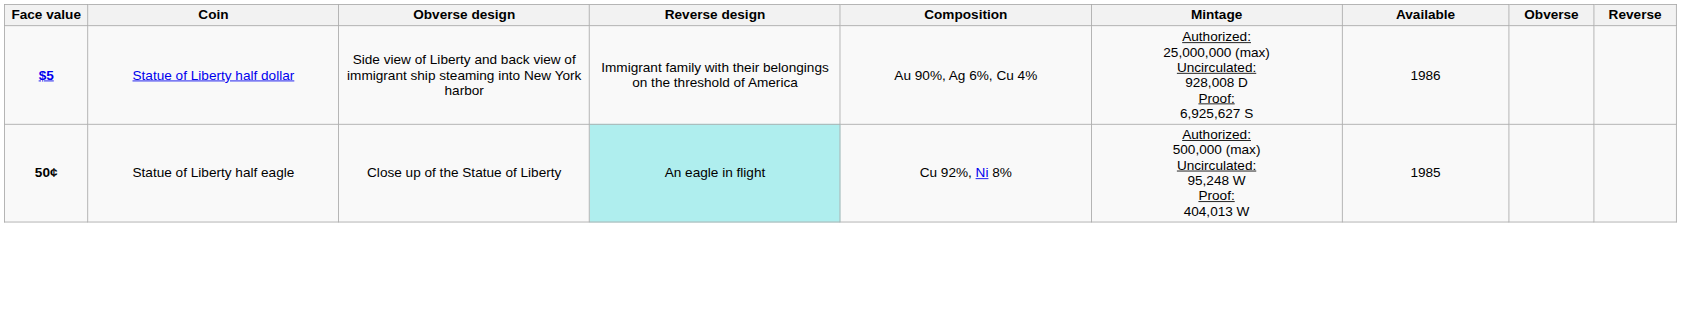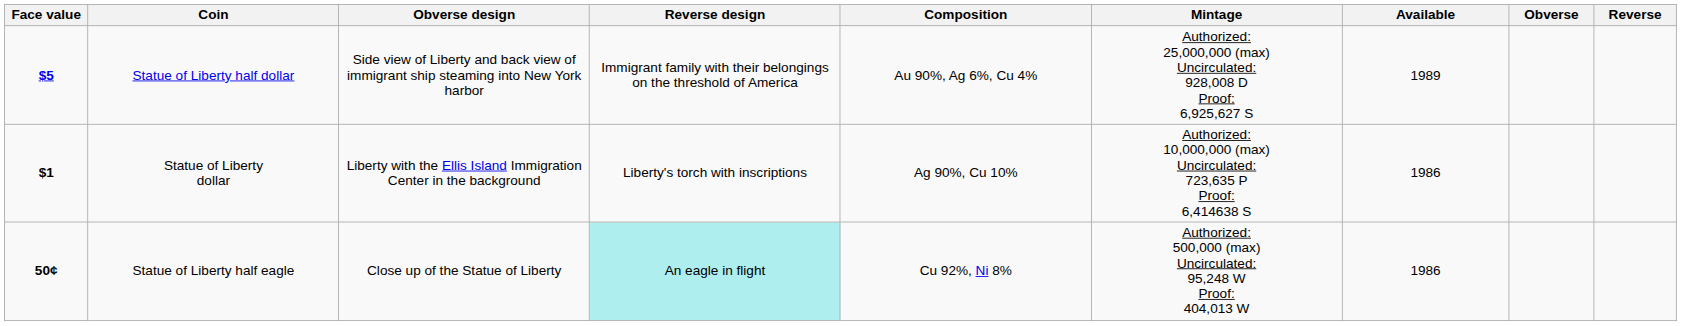 <table class="wikitable">
 <tr>
 <th width="5%">Face value</th>
 <th width="15%">Coin</th>
 <th width="15%">Obverse design</th>
 <th width="15%">Reverse design</th>
 <th width="15%">Composition</th>
 <th width="15%">Mintage</th>
 <th width="10%">Available</th>
 <th>Obverse</th>
 <th>Reverse</th>
 </tr>
 <tr>
 <td align="center"><strong><a href='#'>$5</a></strong></td>
 <td align="center"><a href='#'>Statue of Liberty half dollar</a></td>
 <td align="center">Side view of Liberty and back view of immigrant ship steaming into New York harbor</td>
 <td align="center">Immigrant family with their belongings on the threshold of America</td>
 <td align="center">Au 90%, Ag 6%, Cu 4%</td>
 <td align="center"><u>Authorized:</u><br>25,000,000 (max)<br><u>Uncirculated:</u><br>928,008 D<br><u>Proof:</u><br>6,925,627 S</td>
+<td align="center">1989</td>
+<td></td>
+<td></td>
+</tr>
+<tr>
+<td align="center"><strong>$1</strong></td>
+<td align="center">Statue of Liberty<br>dollar</td>
+<td align="center">Liberty with the <a href='#'>Ellis Island</a> Immigration Center in the background</td>
+<td align="center">Liberty's torch with inscriptions</td>
+<td align="center">Ag 90%, Cu 10%</td>
+<td align="center"><u>Authorized:</u><br>10,000,000 (max)<br><u>Uncirculated:</u><br>723,635 P<br><u>Proof:</u><br>6,414638 S</td>
 <td align="center">1986</td>
 <td></td>
 <td></td>
 </tr>
 <tr>
 <td align="center"><strong>50¢</strong></td>
 <td align="center">Statue of Liberty half eagle</td>
 <td align="center">Close up of the Statue of Liberty</td>
 <td align="center" style="background: paleturquoise;">An eagle in flight</td>
 <td align="center">Cu 92%, <a href='#'>Ni</a> 8%</td>
 <td align="center"><u>Authorized:</u><br>500,000 (max)<br><u>Uncirculated:</u><br>95,248 W<br><u>Proof:</u><br>404,013 W</td>
-<td align="center">1985</td>
+<td align="center">1986</td>
 <td></td>
 <td></td>
 </tr>
 </table>
